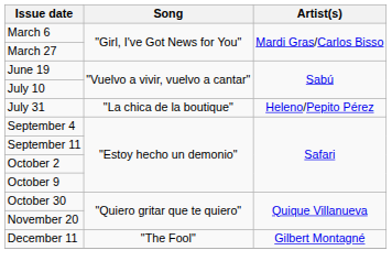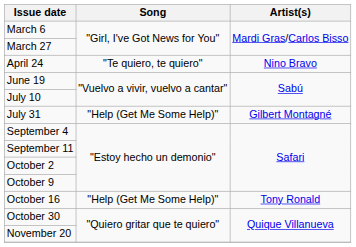 <table class="wikitable">
 <tr>
 <th>Issue date</th>
 <th>Song</th>
 <th>Artist(s)</th>
 </tr>
 <tr>
 <td>March 6</td>
 <td align="center" rowspan="2">"Girl, I've Got News for You"</td>
 <td align="center" rowspan="2"><a href='#'>Mardi Gras</a>/<a href='#'>Carlos Bisso</a></td>
 </tr>
 <tr>
 <td>March 27</td>
 </tr>
 <tr>
+<td>April 24</td>
+<td align="center">"Te quiero, te quiero"</td>
+<td align="center"><a href='#'>Nino Bravo</a></td>
+</tr>
+<tr>
 <td>June 19</td>
 <td align="center" rowspan="2">"Vuelvo a vivir, vuelvo a cantar"</td>
 <td align="center" rowspan="2"><a href='#'>Sabú</a></td>
 </tr>
 <tr>
 <td>July 10</td>
 </tr>
 <tr>
 <td>July 31</td>
-<td align="center">"La chica de la boutique"</td>
-<td align="center"><a href='#'>Heleno</a>/<a href='#'>Pepito Pérez</a></td>
+<td align="center">"Help (Get Me Some Help)"</td>
+<td align="center"><a href='#'>Gilbert Montagné</a></td>
 </tr>
 <tr>
 <td>September 4</td>
 <td align="center" rowspan="4">"Estoy hecho un demonio"</td>
 <td align="center" rowspan="4"><a href='#'>Safari</a></td>
 </tr>
 <tr>
 <td>September 11</td>
 </tr>
 <tr>
 <td>October 2</td>
 </tr>
 <tr>
 <td>October 9</td>
 </tr>
 <tr>
+<td>October 16</td>
+<td align="center">"Help (Get Me Some Help)"</td>
+<td align="center"><a href='#'>Tony Ronald</a></td>
+</tr>
+<tr>
 <td>October 30</td>
 <td align="center" rowspan="2">"Quiero gritar que te quiero"</td>
 <td align="center" rowspan="2"><a href='#'>Quique Villanueva</a></td>
 </tr>
 <tr>
 <td>November 20</td>
 </tr>
 <tr>
-<td>December 11</td>
-<td align="center">"The Fool"</td>
-<td align="center"><a href='#'>Gilbert Montagné</a></td>
-</tr>
-<tr>
 </tr>
 </table>
